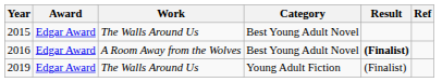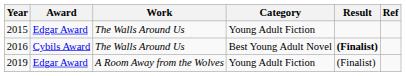 <table class="wikitable">
 <tr>
 <th>Year</th>
 <th>Award</th>
 <th>Work</th>
 <th>Category</th>
 <th>Result</th>
 <th>Ref</th>
 </tr>
 <tr>
 <td>2015</td>
 <td><a href='#'>Edgar Award</a></td>
 <td><em>The Walls Around Us</em></td>
-<td>Best Young Adult Novel</td>
+<td>Young Adult Fiction</td>
 <td></td>
 <td></td>
 </tr>
 <tr>
 <td>2016</td>
-<td><a href='#'>Edgar Award</a></td>
-<td><em>A Room Away from the Wolves</em></td>
+<td><a href='#'>Cybils Award</a></td>
+<td><em>The Walls Around Us</em></td>
 <td>Best Young Adult Novel</td>
 <td><strong> (Finalist)</strong></td>
 <td></td>
 </tr>
 <tr>
 <td>2019</td>
 <td><a href='#'>Edgar Award</a></td>
-<td><em>The Walls Around Us</em></td>
+<td><em>A Room Away from the Wolves</em></td>
 <td>Young Adult Fiction</td>
 <td> (Finalist)</td>
 <td></td>
 </tr>
 </table>
